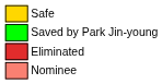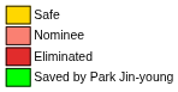 <table class="toccolours" style="font-size: 75%; white-space: nowrap;">
 <tr>
 <td style="background:#FFD700; border: 1px solid black;">      </td>
 <td>Safe</td>
 </tr>
 <tr>
-<td style="background:#00FF00; border: 1px solid black;">      </td>
-<td>Saved by Park Jin-young</td>
+<td style="background:salmon; border: 1px solid black;">      </td>
+<td>Nominee</td>
 </tr>
 <tr>
 <td style="background:#E12C2C; border: 1px solid black;">      </td>
 <td>Eliminated</td>
 </tr>
 <tr>
-<td style="background:salmon; border: 1px solid black;">      </td>
-<td>Nominee</td>
+<td style="background:#00FF00; border: 1px solid black;">      </td>
+<td>Saved by Park Jin-young</td>
 </tr>
 <tr>
 </tr>
 </table>
